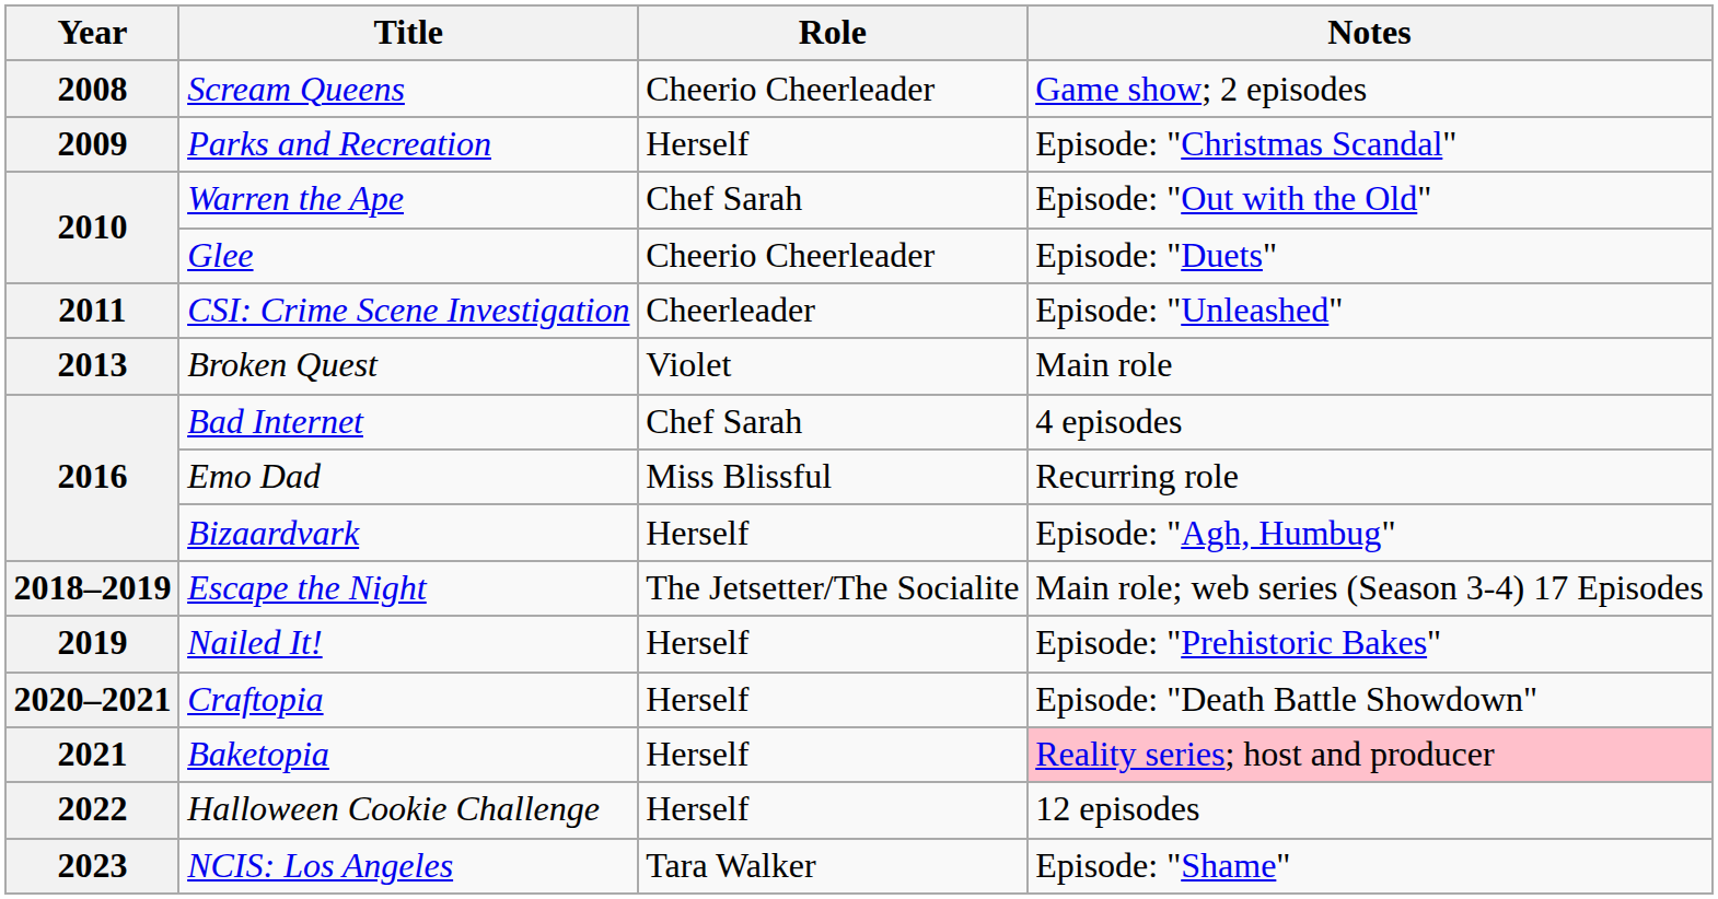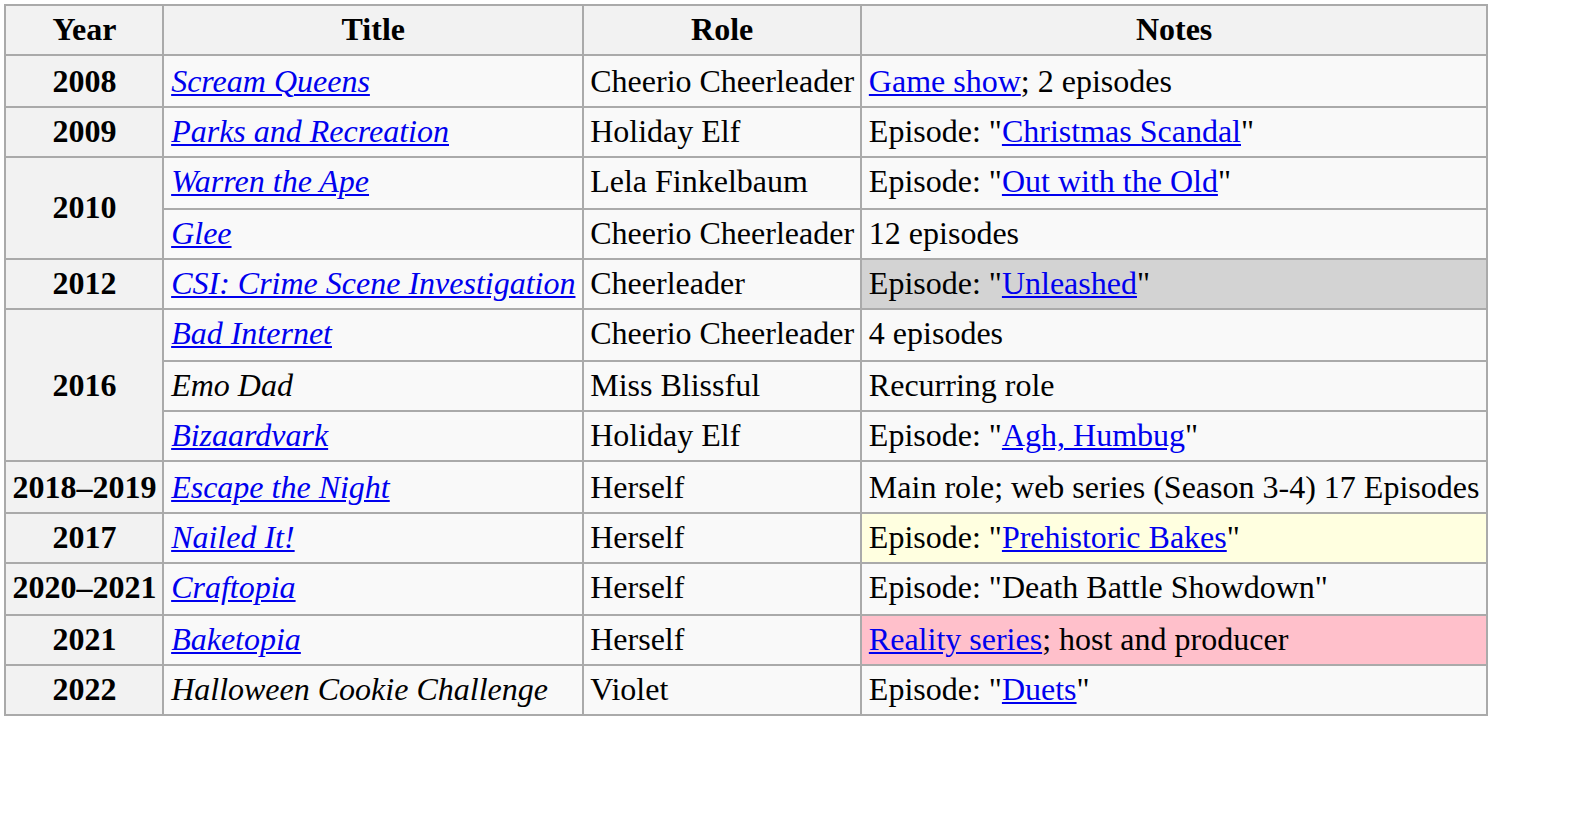 <table class="wikitable plainrowheaders sortable">
 <tr>
 <th scope="col">Year</th>
 <th scope="col">Title</th>
 <th scope="col">Role</th>
 <th scope="col" class="unsortable">Notes</th>
 </tr>
 <tr>
 <th scope="row">2008</th>
 <td><em><a href='#'>Scream Queens</a></em></td>
 <td>Cheerio Cheerleader</td>
 <td><a href='#'>Game show</a>; 2 episodes</td>
 </tr>
 <tr>
 <th scope="row">2009</th>
 <td><em><a href='#'>Parks and Recreation</a></em></td>
-<td>Herself</td>
+<td>Holiday Elf</td>
 <td>Episode: "<a href='#'>Christmas Scandal</a>"</td>
 </tr>
 <tr>
 <th rowspan="2" ! scope="row">2010</th>
 <td><em><a href='#'>Warren the Ape</a></em></td>
-<td>Chef Sarah</td>
+<td>Lela Finkelbaum</td>
 <td>Episode: "<a href='#'>Out with the Old</a>"</td>
 </tr>
 <tr>
 <td><a href='#'><em>Glee</em></a></td>
 <td>Cheerio Cheerleader</td>
-<td>Episode: "<a href='#'>Duets</a>"</td>
+<td>12 episodes</td>
 </tr>
 <tr>
-<th scope="row">2011</th>
+<th scope="row">2012</th>
 <td><em><a href='#'>CSI: Crime Scene Investigation</a></em></td>
 <td>Cheerleader</td>
-<td>Episode: "<a href='#'>Unleashed</a>"</td>
-</tr>
-<tr>
-<th scope="row">2013</th>
-<td><em>Broken Quest</em></td>
-<td>Violet</td>
-<td>Main role</td>
+<td style="background: lightgrey;">Episode: "<a href='#'>Unleashed</a>"</td>
 </tr>
 <tr>
 <th rowspan="3" ! scope="row">2016</th>
 <td><em><a href='#'>Bad Internet</a></em></td>
-<td>Chef Sarah</td>
+<td>Cheerio Cheerleader</td>
 <td>4 episodes</td>
 </tr>
 <tr>
 <td><em>Emo Dad</em></td>
 <td>Miss Blissful</td>
 <td>Recurring role</td>
 </tr>
 <tr>
 <td><em><a href='#'>Bizaardvark</a></em></td>
-<td>Herself</td>
+<td>Holiday Elf</td>
 <td>Episode: "<a href='#'>Agh, Humbug</a>"</td>
 </tr>
 <tr>
 <th scope="row">2018–2019</th>
 <td><em><a href='#'>Escape the Night</a></em></td>
-<td>The Jetsetter/The Socialite</td>
+<td>Herself</td>
 <td>Main role; web series (Season 3-4) 17 Episodes</td>
 </tr>
 <tr>
-<th scope="row">2019</th>
+<th scope="row">2017</th>
 <td><em><a href='#'>Nailed It!</a></em></td>
 <td>Herself</td>
-<td>Episode: "<a href='#'>Prehistoric Bakes</a>"</td>
+<td style="background: lightyellow;">Episode: "<a href='#'>Prehistoric Bakes</a>"</td>
 </tr>
 <tr>
 <th scope="row">2020–2021</th>
 <td><em><a href='#'>Craftopia</a></em></td>
 <td>Herself</td>
 <td>Episode: "Death Battle Showdown"</td>
 </tr>
 <tr>
 <th scope="row">2021</th>
 <td><em><a href='#'>Baketopia</a></em></td>
 <td>Herself</td>
 <td style="background: pink;"><a href='#'>Reality series</a>; host and producer</td>
 </tr>
 <tr>
 <th scope="row">2022</th>
 <td><em>Halloween Cookie Challenge</em></td>
-<td>Herself</td>
-<td>12 episodes</td>
-</tr>
-<tr>
-<th scope="row">2023</th>
-<td><em><a href='#'>NCIS: Los Angeles</a></em></td>
-<td>Tara Walker</td>
-<td>Episode: "<a href='#'>Shame</a>"</td>
+<td>Violet</td>
+<td>Episode: "<a href='#'>Duets</a>"</td>
 </tr>
 </table>
